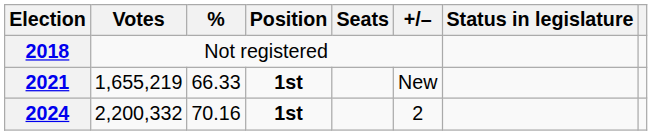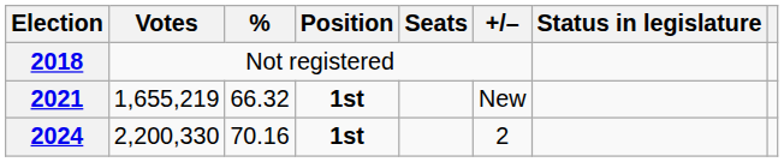 <table class="wikitable" style="text-align:center">
 <tr>
 <th>Election</th>
 <th scope="col">Votes</th>
 <th scope="col">%</th>
 <th>Position</th>
 <th scope="col">Seats</th>
 <th>+/–</th>
 <th>Status in legislature</th>
 <th></th>
 </tr>
 <tr>
 <th><a href='#'>2018</a></th>
 <td colspan="5">Not registered</td>
 <td></td>
 <td></td>
 </tr>
 <tr>
 <th><a href='#'>2021</a></th>
 <td>1,655,219</td>
-<td>66.33</td>
+<td>66.32</td>
 <td> <strong>1st</strong></td>
 <td></td>
 <td>New</td>
 <td></td>
 <td></td>
 </tr>
 <tr>
 <th><a href='#'>2024</a></th>
-<td>2,200,332</td>
+<td>2,200,330</td>
 <td>70.16</td>
 <td> <strong>1st</strong></td>
 <td></td>
 <td> 2</td>
 <td></td>
 <td></td>
 </tr>
 </table>
